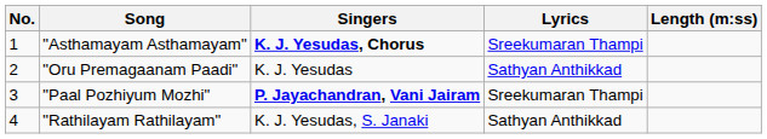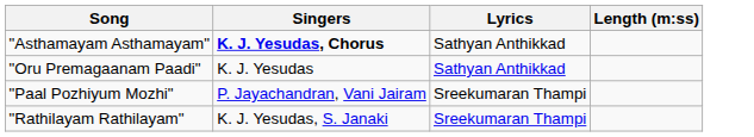 <table class="wikitable" style="font-size:95%;">
 <tr>
-<th>No.</th>
 <th>Song</th>
 <th>Singers</th>
 <th>Lyrics</th>
 <th>Length (m:ss)</th>
 </tr>
 <tr>
-<td>1</td>
 <td>"Asthamayam Asthamayam"</td>
 <td><strong><a href='#'>K. J. Yesudas</a>, Chorus</strong></td>
-<td><a href='#'>Sreekumaran Thampi</a></td>
+<td>Sathyan Anthikkad</td>
 <td></td>
 </tr>
 <tr>
-<td>2</td>
 <td>"Oru Premagaanam Paadi"</td>
 <td>K. J. Yesudas</td>
 <td><a href='#'>Sathyan Anthikkad</a></td>
 <td></td>
 </tr>
 <tr>
-<td>3</td>
 <td>"Paal Pozhiyum Mozhi"</td>
-<td><strong><a href='#'>P. Jayachandran</a>, <a href='#'>Vani Jairam</a></strong></td>
+<td><a href='#'>P. Jayachandran</a>, <a href='#'>Vani Jairam</a></td>
 <td>Sreekumaran Thampi</td>
 <td></td>
 </tr>
 <tr>
-<td>4</td>
 <td>"Rathilayam Rathilayam"</td>
 <td>K. J. Yesudas, <a href='#'>S. Janaki</a></td>
-<td>Sathyan Anthikkad</td>
+<td><a href='#'>Sreekumaran Thampi</a></td>
 <td></td>
 </tr>
 </table>
